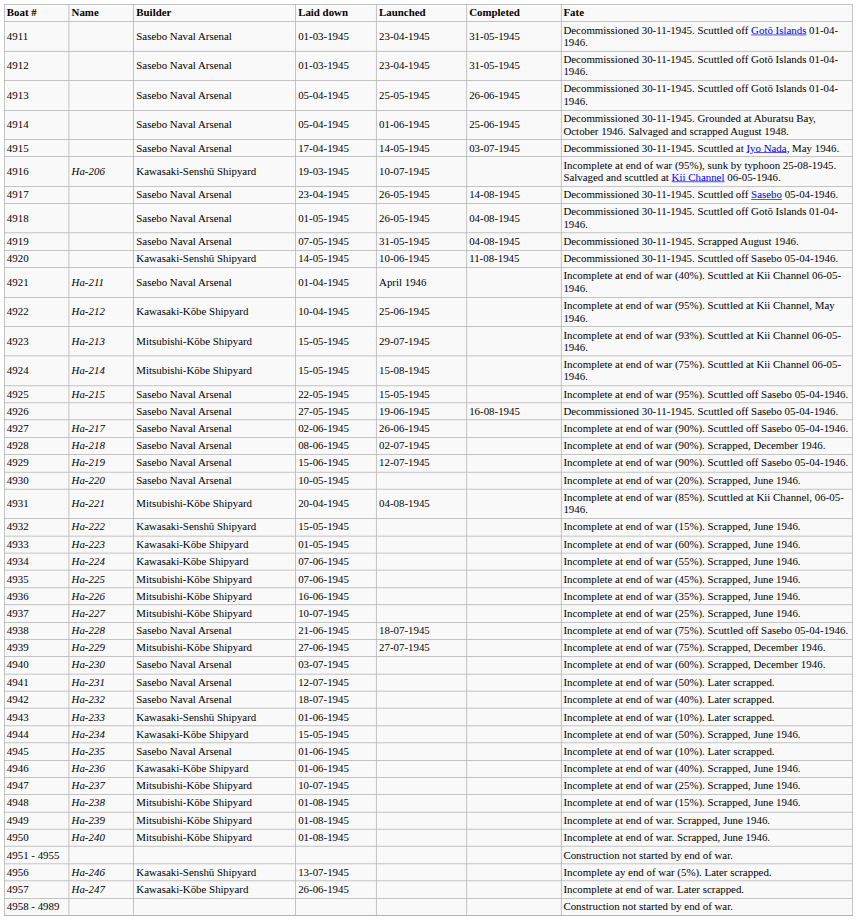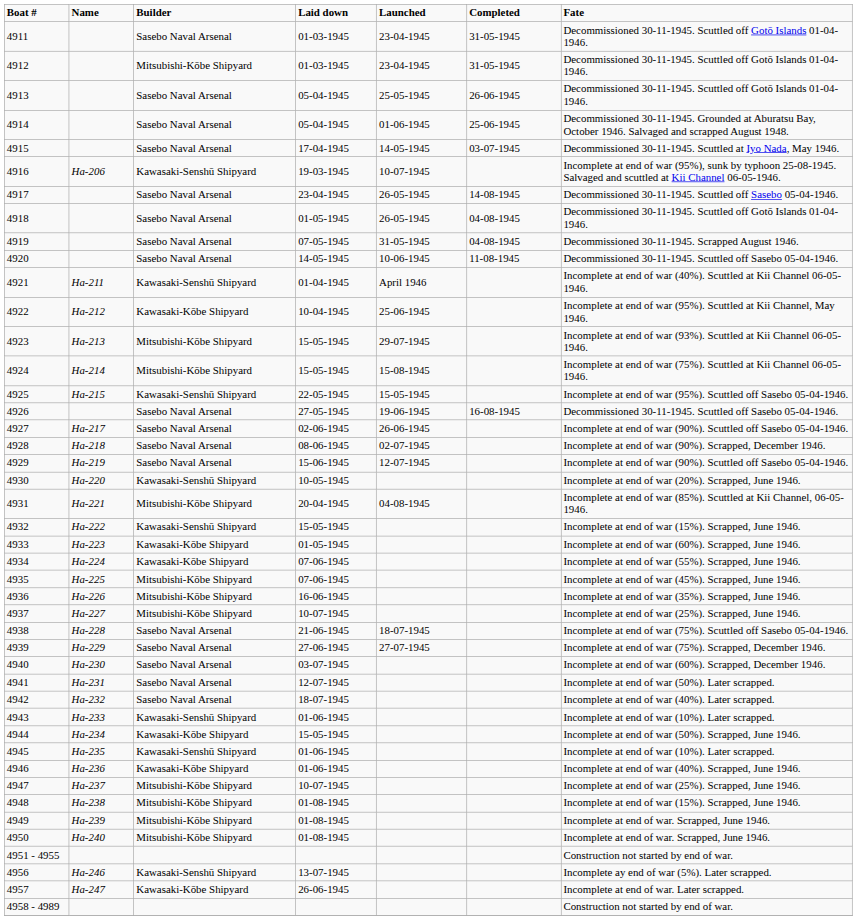 <table class="wikitable">
 <tr>
 <td width="4%"><strong>Boat #</strong></td>
 <td width="4%"><strong>Name</strong></td>
 <td width="10%"><strong>Builder</strong></td>
 <td width="5%" bgcolor=><strong>Laid down</strong></td>
 <td width="5%" bgcolor=><strong>Launched</strong></td>
 <td width="5%" bgcolor=><strong>Completed</strong></td>
 <td width="18%" bgcolor=><strong>Fate</strong></td>
 </tr>
 <tr>
 <td>4911</td>
 <td> </td>
 <td>Sasebo Naval Arsenal</td>
 <td>01-03-1945</td>
 <td>23-04-1945</td>
 <td>31-05-1945</td>
 <td>Decommissioned 30-11-1945. Scuttled off <a href='#'>Gotō Islands</a> 01-04-1946.</td>
 </tr>
 <tr>
 <td>4912</td>
 <td></td>
-<td>Sasebo Naval Arsenal</td>
+<td>Mitsubishi-Kōbe Shipyard</td>
 <td>01-03-1945</td>
 <td>23-04-1945</td>
 <td>31-05-1945</td>
 <td>Decommissioned 30-11-1945. Scuttled off Gotō Islands 01-04-1946.</td>
 </tr>
 <tr>
 <td>4913</td>
 <td></td>
 <td>Sasebo Naval Arsenal</td>
 <td>05-04-1945</td>
 <td>25-05-1945</td>
 <td>26-06-1945</td>
 <td>Decommissioned 30-11-1945. Scuttled off Gotō Islands 01-04-1946.</td>
 </tr>
 <tr>
 <td>4914</td>
 <td></td>
 <td>Sasebo Naval Arsenal</td>
 <td>05-04-1945</td>
 <td>01-06-1945</td>
 <td>25-06-1945</td>
 <td>Decommissioned 30-11-1945. Grounded at Aburatsu Bay, October 1946. Salvaged and scrapped August 1948.</td>
 </tr>
 <tr>
 <td>4915</td>
 <td></td>
 <td>Sasebo Naval Arsenal</td>
 <td>17-04-1945</td>
 <td>14-05-1945</td>
 <td>03-07-1945</td>
 <td>Decommissioned 30-11-1945. Scuttled at <a href='#'>Iyo Nada</a>, May 1946.</td>
 </tr>
 <tr>
 <td>4916</td>
 <td><em>Ha-206</em></td>
 <td>Kawasaki-Senshū Shipyard</td>
 <td>19-03-1945</td>
 <td>10-07-1945</td>
 <td></td>
 <td>Incomplete at end of war (95%), sunk by typhoon 25-08-1945. Salvaged and scuttled at <a href='#'>Kii Channel</a> 06-05-1946.</td>
 </tr>
 <tr>
 <td>4917</td>
 <td></td>
 <td>Sasebo Naval Arsenal</td>
 <td>23-04-1945</td>
 <td>26-05-1945</td>
 <td>14-08-1945</td>
 <td>Decommissioned 30-11-1945. Scuttled off <a href='#'>Sasebo</a> 05-04-1946.</td>
 </tr>
 <tr>
 <td>4918</td>
 <td></td>
 <td>Sasebo Naval Arsenal</td>
 <td>01-05-1945</td>
 <td>26-05-1945</td>
 <td>04-08-1945</td>
 <td>Decommissioned 30-11-1945. Scuttled off Gotō Islands 01-04-1946.</td>
 </tr>
 <tr>
 <td>4919</td>
 <td></td>
 <td>Sasebo Naval Arsenal</td>
 <td>07-05-1945</td>
 <td>31-05-1945</td>
 <td>04-08-1945</td>
 <td>Decommissioned 30-11-1945. Scrapped August 1946.</td>
 </tr>
 <tr>
 <td>4920</td>
 <td></td>
-<td>Kawasaki-Senshū Shipyard</td>
+<td>Sasebo Naval Arsenal</td>
 <td>14-05-1945</td>
 <td>10-06-1945</td>
 <td>11-08-1945</td>
 <td>Decommissioned 30-11-1945. Scuttled off Sasebo 05-04-1946.</td>
 </tr>
 <tr>
 <td>4921</td>
 <td><em>Ha-211</em></td>
-<td>Sasebo Naval Arsenal</td>
+<td>Kawasaki-Senshū Shipyard</td>
 <td>01-04-1945</td>
 <td>April 1946</td>
 <td></td>
 <td>Incomplete at end of war (40%). Scuttled at Kii Channel 06-05-1946.</td>
 </tr>
 <tr>
 <td>4922</td>
 <td><em>Ha-212</em></td>
 <td>Kawasaki-Kōbe Shipyard</td>
 <td>10-04-1945</td>
 <td>25-06-1945</td>
 <td></td>
 <td>Incomplete at end of war (95%). Scuttled at Kii Channel, May 1946.</td>
 </tr>
 <tr>
 <td>4923</td>
 <td><em>Ha-213</em></td>
 <td>Mitsubishi-Kōbe Shipyard</td>
 <td>15-05-1945</td>
 <td>29-07-1945</td>
 <td></td>
 <td>Incomplete at end of war (93%). Scuttled at Kii Channel 06-05-1946.</td>
 </tr>
 <tr>
 <td>4924</td>
 <td><em>Ha-214</em></td>
 <td>Mitsubishi-Kōbe Shipyard</td>
 <td>15-05-1945</td>
 <td>15-08-1945</td>
 <td></td>
 <td>Incomplete at end of war (75%). Scuttled at Kii Channel 06-05-1946.</td>
 </tr>
 <tr>
 <td>4925</td>
 <td><em>Ha-215</em></td>
-<td>Sasebo Naval Arsenal</td>
+<td>Kawasaki-Senshū Shipyard</td>
 <td>22-05-1945</td>
 <td>15-05-1945</td>
 <td></td>
 <td>Incomplete at end of war (95%). Scuttled off Sasebo 05-04-1946.</td>
 </tr>
 <tr>
 <td>4926</td>
 <td></td>
 <td>Sasebo Naval Arsenal</td>
 <td>27-05-1945</td>
 <td>19-06-1945</td>
 <td>16-08-1945</td>
 <td>Decommissioned 30-11-1945. Scuttled off Sasebo 05-04-1946.</td>
 </tr>
 <tr>
 <td>4927</td>
 <td><em>Ha-217</em></td>
 <td>Sasebo Naval Arsenal</td>
 <td>02-06-1945</td>
 <td>26-06-1945</td>
 <td></td>
 <td>Incomplete at end of war (90%). Scuttled off Sasebo 05-04-1946.</td>
 </tr>
 <tr>
 <td>4928</td>
 <td><em>Ha-218</em></td>
 <td>Sasebo Naval Arsenal</td>
 <td>08-06-1945</td>
 <td>02-07-1945</td>
 <td></td>
 <td>Incomplete at end of war (90%). Scrapped, December 1946.</td>
 </tr>
 <tr>
 <td>4929</td>
 <td><em>Ha-219</em></td>
 <td>Sasebo Naval Arsenal</td>
 <td>15-06-1945</td>
 <td>12-07-1945</td>
 <td></td>
 <td>Incomplete at end of war (90%). Scuttled off Sasebo 05-04-1946.</td>
 </tr>
 <tr>
 <td>4930</td>
 <td><em>Ha-220</em></td>
-<td>Sasebo Naval Arsenal</td>
+<td>Kawasaki-Senshū Shipyard</td>
 <td>10-05-1945</td>
 <td></td>
 <td></td>
 <td>Incomplete at end of war (20%). Scrapped, June 1946.</td>
 </tr>
 <tr>
 <td>4931</td>
 <td><em>Ha-221</em></td>
 <td>Mitsubishi-Kōbe Shipyard</td>
 <td>20-04-1945</td>
 <td>04-08-1945</td>
 <td></td>
 <td>Incomplete at end of war (85%). Scuttled at Kii Channel, 06-05-1946.</td>
 </tr>
 <tr>
 <td>4932</td>
 <td><em>Ha-222</em></td>
 <td>Kawasaki-Senshū Shipyard</td>
 <td>15-05-1945</td>
 <td></td>
 <td></td>
 <td>Incomplete at end of war (15%). Scrapped, June 1946.</td>
 </tr>
 <tr>
 <td>4933</td>
 <td><em>Ha-223</em></td>
 <td>Kawasaki-Kōbe Shipyard</td>
 <td>01-05-1945</td>
 <td></td>
 <td></td>
 <td>Incomplete at end of war (60%). Scrapped, June 1946.</td>
 </tr>
 <tr>
 <td>4934</td>
 <td><em>Ha-224</em></td>
 <td>Kawasaki-Kōbe Shipyard</td>
 <td>07-06-1945</td>
 <td></td>
 <td></td>
 <td>Incomplete at end of war (55%). Scrapped, June 1946.</td>
 </tr>
 <tr>
 <td>4935</td>
 <td><em>Ha-225</em></td>
 <td>Mitsubishi-Kōbe Shipyard</td>
 <td>07-06-1945</td>
 <td></td>
 <td></td>
 <td>Incomplete at end of war (45%). Scrapped, June 1946.</td>
 </tr>
 <tr>
 <td>4936</td>
 <td><em>Ha-226</em></td>
 <td>Mitsubishi-Kōbe Shipyard</td>
 <td>16-06-1945</td>
 <td></td>
 <td></td>
 <td>Incomplete at end of war (35%). Scrapped, June 1946.</td>
 </tr>
 <tr>
 <td>4937</td>
 <td><em>Ha-227</em></td>
 <td>Mitsubishi-Kōbe Shipyard</td>
 <td>10-07-1945</td>
 <td></td>
 <td></td>
 <td>Incomplete at end of war (25%). Scrapped, June 1946.</td>
 </tr>
 <tr>
 <td>4938</td>
 <td><em>Ha-228</em></td>
 <td>Sasebo Naval Arsenal</td>
 <td>21-06-1945</td>
 <td>18-07-1945</td>
 <td></td>
 <td>Incomplete at end of war (75%). Scuttled off Sasebo 05-04-1946.</td>
 </tr>
 <tr>
 <td>4939</td>
 <td><em>Ha-229</em></td>
-<td>Mitsubishi-Kōbe Shipyard</td>
+<td>Sasebo Naval Arsenal</td>
 <td>27-06-1945</td>
 <td>27-07-1945</td>
 <td></td>
 <td>Incomplete at end of war (75%). Scrapped, December 1946.</td>
 </tr>
 <tr>
 <td>4940</td>
 <td><em>Ha-230</em></td>
 <td>Sasebo Naval Arsenal</td>
 <td>03-07-1945</td>
 <td></td>
 <td></td>
 <td>Incomplete at end of war (60%). Scrapped, December 1946.</td>
 </tr>
 <tr>
 <td>4941</td>
 <td><em>Ha-231</em></td>
 <td>Sasebo Naval Arsenal</td>
 <td>12-07-1945</td>
 <td></td>
 <td></td>
 <td>Incomplete at end of war (50%). Later scrapped.</td>
 </tr>
 <tr>
 <td>4942</td>
 <td><em>Ha-232</em></td>
 <td>Sasebo Naval Arsenal</td>
 <td>18-07-1945</td>
 <td></td>
 <td></td>
 <td>Incomplete at end of war (40%). Later scrapped.</td>
 </tr>
 <tr>
 <td>4943</td>
 <td><em>Ha-233</em></td>
 <td>Kawasaki-Senshū Shipyard</td>
 <td>01-06-1945</td>
 <td></td>
 <td></td>
 <td>Incomplete at end of war (10%). Later scrapped.</td>
 </tr>
 <tr>
 <td>4944</td>
 <td><em>Ha-234</em></td>
 <td>Kawasaki-Kōbe Shipyard</td>
 <td>15-05-1945</td>
 <td></td>
 <td></td>
 <td>Incomplete at end of war (50%). Scrapped, June 1946.</td>
 </tr>
 <tr>
 <td>4945</td>
 <td><em>Ha-235</em></td>
-<td>Sasebo Naval Arsenal</td>
+<td>Kawasaki-Senshū Shipyard</td>
 <td>01-06-1945</td>
 <td></td>
 <td></td>
 <td>Incomplete at end of war (10%). Later scrapped.</td>
 </tr>
 <tr>
 <td>4946</td>
 <td><em>Ha-236</em></td>
 <td>Kawasaki-Kōbe Shipyard</td>
 <td>01-06-1945</td>
 <td></td>
 <td></td>
 <td>Incomplete at end of war (40%). Scrapped, June 1946.</td>
 </tr>
 <tr>
 <td>4947</td>
 <td><em>Ha-237</em></td>
 <td>Mitsubishi-Kōbe Shipyard</td>
 <td>10-07-1945</td>
 <td></td>
 <td></td>
 <td>Incomplete at end of war (25%). Scrapped, June 1946.</td>
 </tr>
 <tr>
 <td>4948</td>
 <td><em>Ha-238</em></td>
 <td>Mitsubishi-Kōbe Shipyard</td>
 <td>01-08-1945</td>
 <td></td>
 <td></td>
 <td>Incomplete at end of war (15%). Scrapped, June 1946.</td>
 </tr>
 <tr>
 <td>4949</td>
 <td><em>Ha-239</em></td>
 <td>Mitsubishi-Kōbe Shipyard</td>
 <td>01-08-1945</td>
 <td></td>
 <td></td>
 <td>Incomplete at end of war. Scrapped, June 1946.</td>
 </tr>
 <tr>
 <td>4950</td>
 <td><em>Ha-240</em></td>
 <td>Mitsubishi-Kōbe Shipyard</td>
 <td>01-08-1945</td>
 <td></td>
 <td></td>
 <td>Incomplete at end of war. Scrapped, June 1946.</td>
 </tr>
 <tr>
 <td>4951 - 4955</td>
 <td></td>
 <td></td>
 <td></td>
 <td></td>
 <td></td>
 <td>Construction not started by end of war.</td>
 </tr>
 <tr>
 <td>4956</td>
 <td><em>Ha-246</em></td>
 <td>Kawasaki-Senshū Shipyard</td>
 <td>13-07-1945</td>
 <td></td>
 <td></td>
 <td>Incomplete ay end of war (5%). Later scrapped.</td>
 </tr>
 <tr>
 <td>4957</td>
 <td><em>Ha-247</em></td>
 <td>Kawasaki-Kōbe Shipyard</td>
 <td>26-06-1945</td>
 <td></td>
 <td></td>
 <td>Incomplete at end of war. Later scrapped.</td>
 </tr>
 <tr>
 <td>4958 - 4989</td>
 <td></td>
 <td></td>
 <td></td>
 <td></td>
 <td></td>
 <td>Construction not started by end of war.</td>
 </tr>
 <tr>
 </tr>
 </table>
